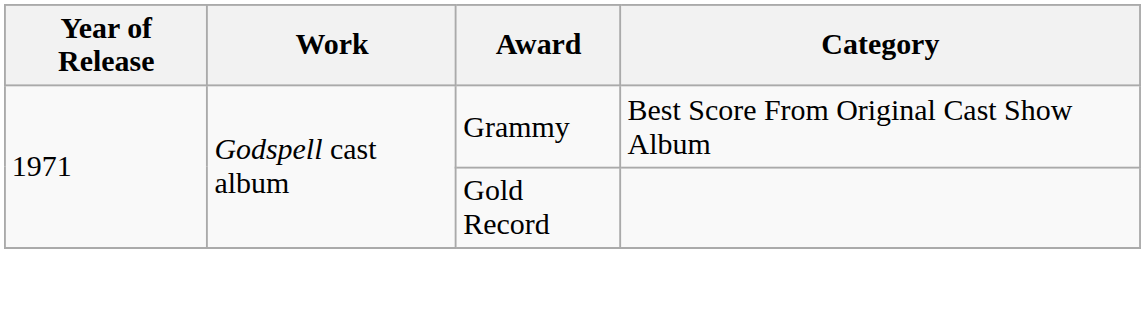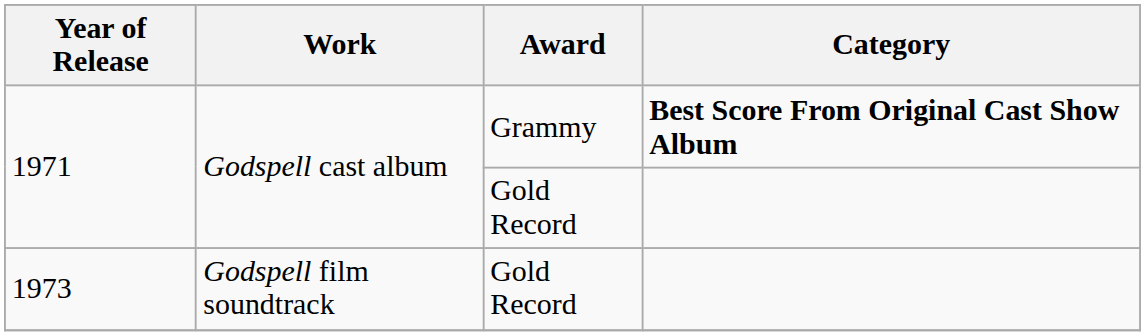 <table class="wikitable">
 <tr>
 <th>Year of Release</th>
 <th>Work</th>
 <th>Award</th>
 <th>Category</th>
 </tr>
 <tr>
 <td rowspan=2>1971</td>
 <td rowspan=2><em>Godspell</em> cast album</td>
 <td>Grammy</td>
-<td>Best Score From Original Cast Show Album</td>
+<td><strong>Best Score From Original Cast Show Album</strong></td>
 </tr>
 <tr>
 <td>Gold Record</td>
 <td></td>
 </tr>
 <tr>
+<td>1973</td>
+<td><em>Godspell</em> film soundtrack</td>
+<td>Gold Record</td>
+<td></td>
+</tr>
+<tr>
 </tr>
 </table>
